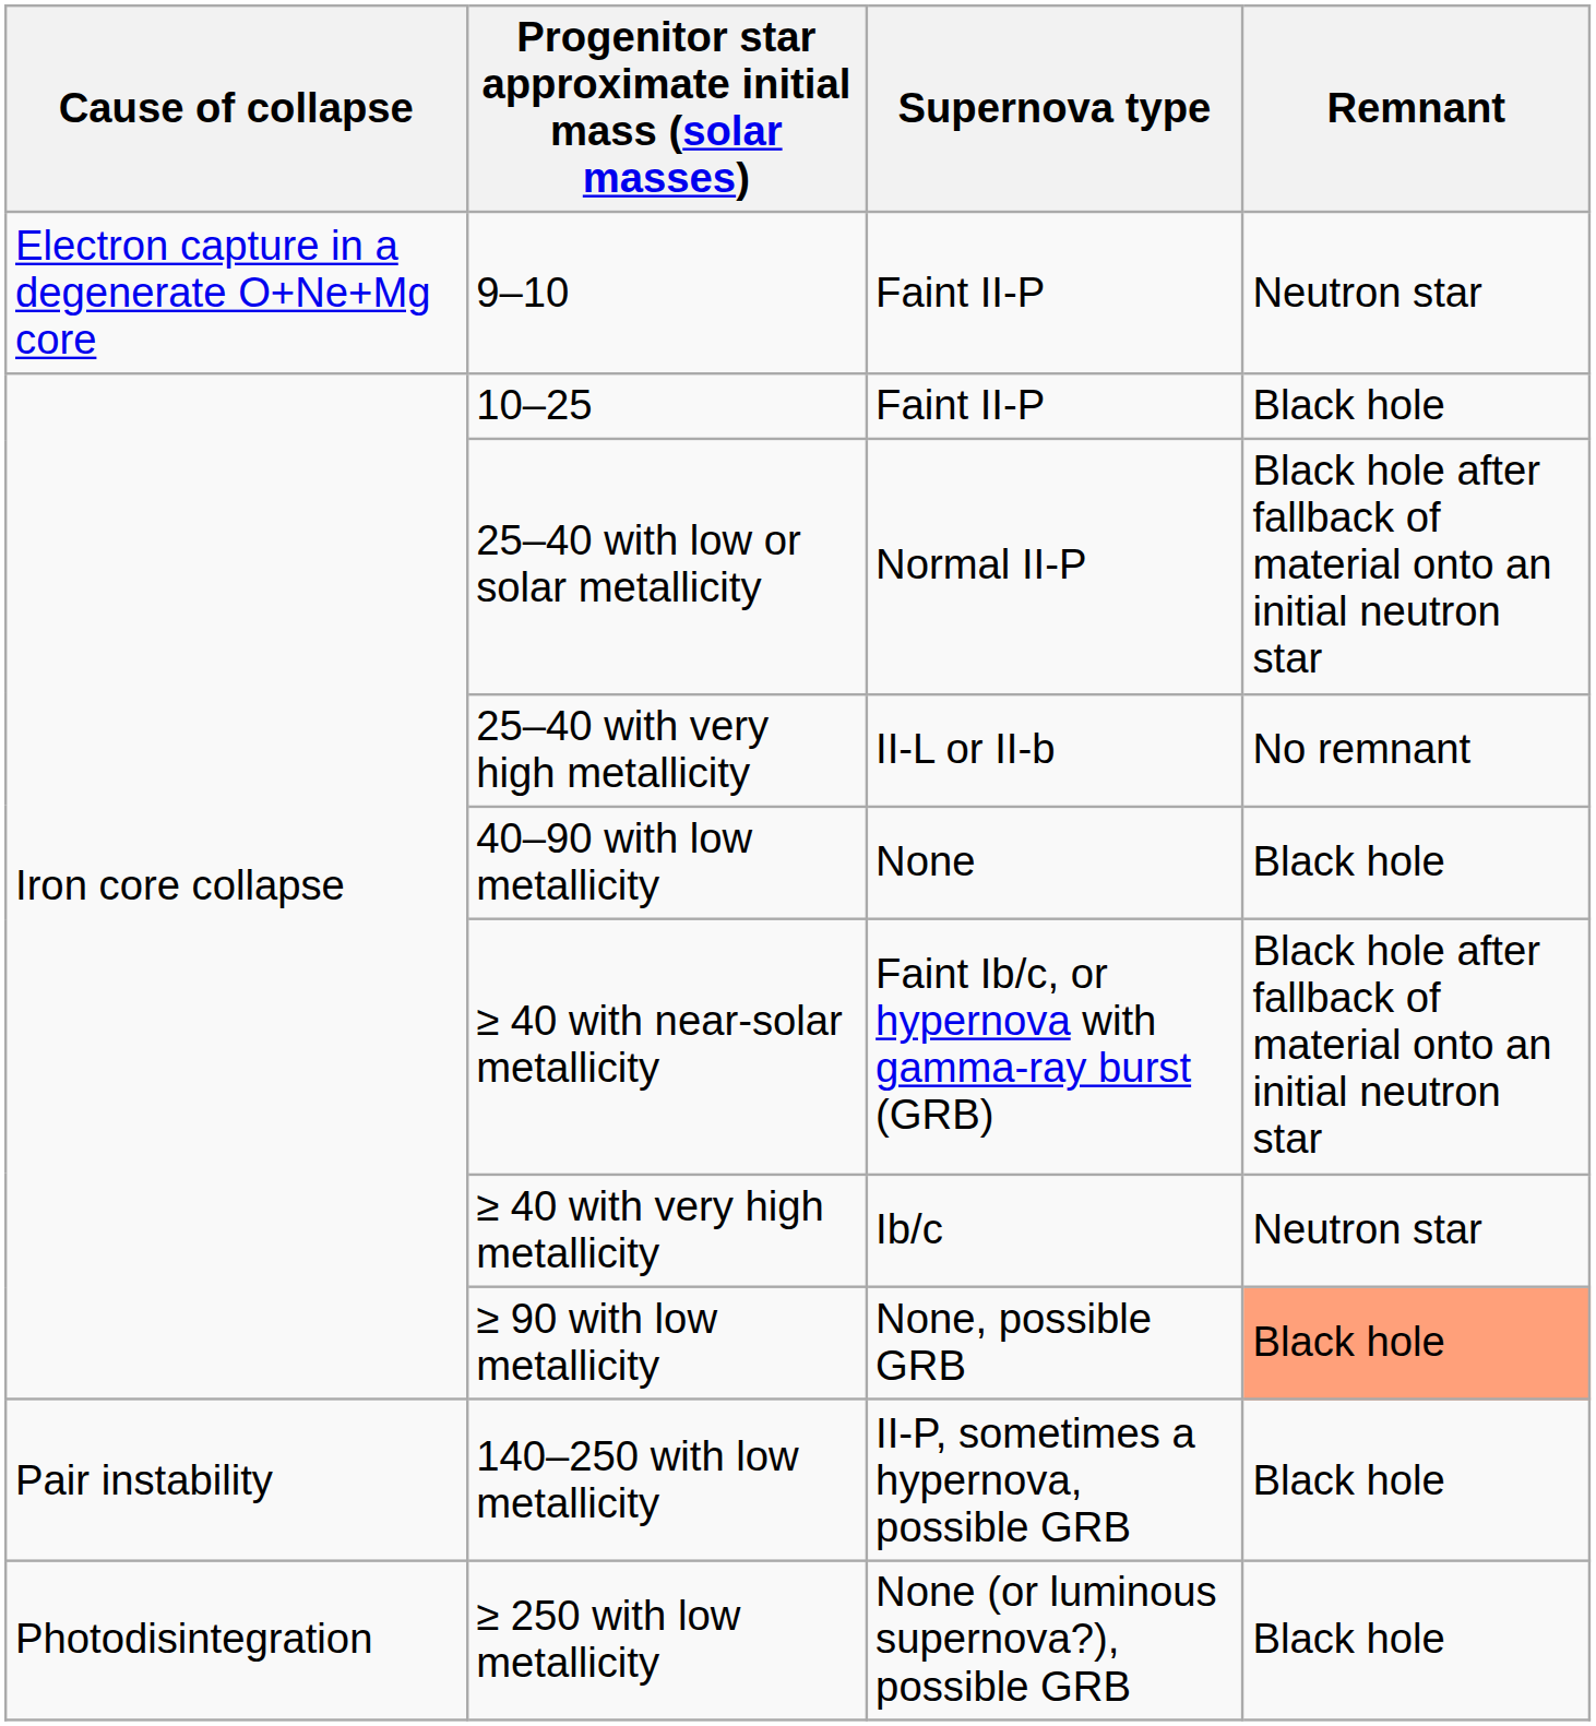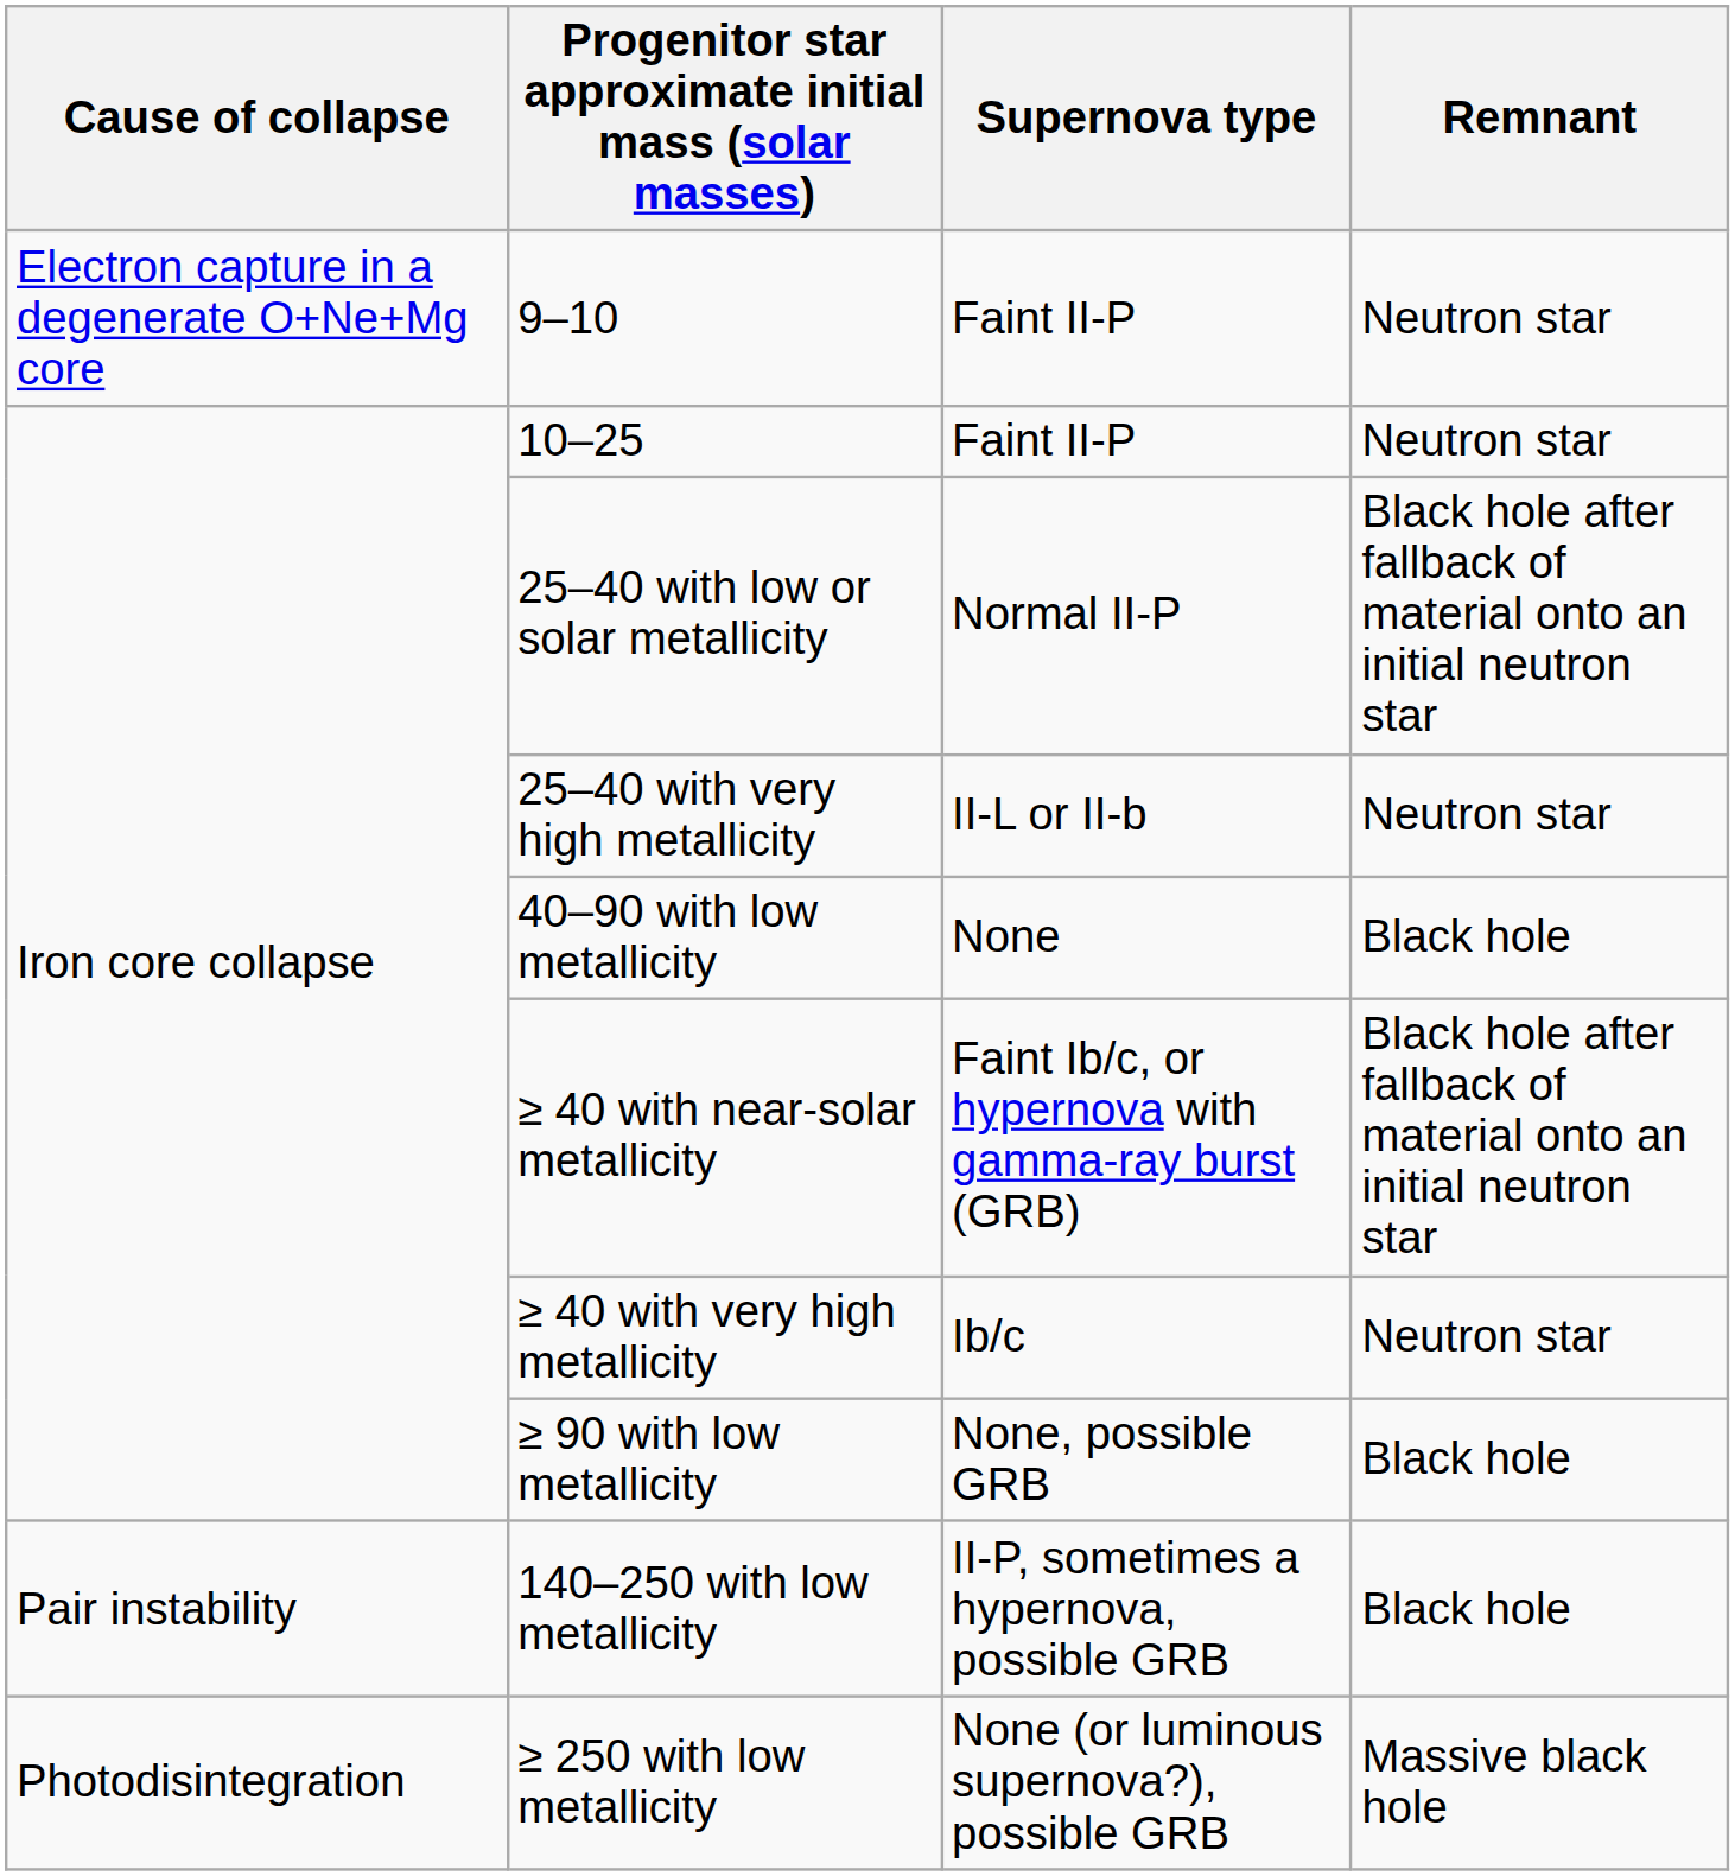 <table class="wikitable">
 <tr>
 <th>Cause of collapse</th>
 <th>Progenitor star approximate initial mass (<a href='#'>solar masses</a>)</th>
 <th>Supernova type</th>
 <th>Remnant</th>
 </tr>
 <tr>
 <td><a href='#'>Electron capture in a degenerate O+Ne+Mg core</a></td>
 <td>9–10</td>
 <td>Faint II-P</td>
 <td>Neutron star</td>
 </tr>
 <tr>
 <td rowspan="7">Iron core collapse</td>
 <td>10–25</td>
 <td>Faint II-P</td>
-<td>Black hole</td>
+<td>Neutron star</td>
 </tr>
 <tr>
 <td>25–40 with low or solar metallicity</td>
 <td>Normal II-P</td>
 <td>Black hole after fallback of material onto an initial neutron star</td>
 </tr>
 <tr>
 <td>25–40 with very high metallicity</td>
 <td>II-L or II-b</td>
-<td>No remnant</td>
+<td>Neutron star</td>
 </tr>
 <tr>
 <td>40–90 with low metallicity</td>
 <td>None</td>
 <td>Black hole</td>
 </tr>
 <tr>
 <td>≥ 40 with near-solar metallicity</td>
 <td>Faint Ib/c, or <a href='#'>hypernova</a> with <a href='#'>gamma-ray burst</a> (GRB)</td>
 <td>Black hole after fallback of material onto an initial neutron star</td>
 </tr>
 <tr>
 <td>≥ 40 with very high metallicity</td>
 <td>Ib/c</td>
 <td>Neutron star</td>
 </tr>
 <tr>
 <td>≥ 90 with low metallicity</td>
 <td>None, possible GRB</td>
-<td style="background: lightsalmon;">Black hole</td>
+<td>Black hole</td>
 </tr>
 <tr>
 <td>Pair instability</td>
 <td>140–250 with low metallicity</td>
 <td>II-P, sometimes a hypernova, possible GRB</td>
 <td>Black hole</td>
 </tr>
 <tr>
 <td>Photodisintegration</td>
 <td>≥ 250 with low metallicity</td>
 <td>None (or luminous supernova?), possible GRB</td>
-<td>Black hole</td>
+<td>Massive black hole</td>
 </tr>
 </table>
